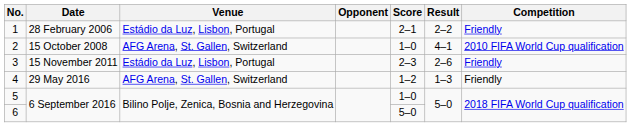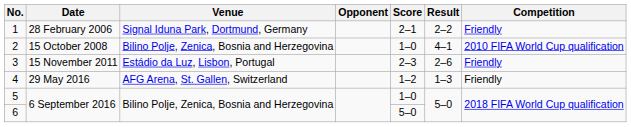 <table class="wikitable sortable">
 <tr>
 <th scope="col">No.</th>
 <th scope="col">Date</th>
 <th scope="col">Venue</th>
 <th scope="col">Opponent</th>
 <th scope="col">Score</th>
 <th scope="col">Result</th>
 <th scope="col">Competition</th>
 </tr>
 <tr>
 <td style="text-align:center">1</td>
 <td>28 February 2006</td>
-<td><a href='#'>Estádio da Luz</a>, <a href='#'>Lisbon</a>, Portugal</td>
+<td><a href='#'>Signal Iduna Park</a>, <a href='#'>Dortmund</a>, Germany</td>
 <td></td>
 <td style="text-align:center">2–1</td>
 <td style="text-align:center">2–2</td>
 <td><a href='#'>Friendly</a></td>
 </tr>
 <tr>
 <td style="text-align:center">2</td>
 <td>15 October 2008</td>
-<td><a href='#'>AFG Arena</a>, <a href='#'>St. Gallen</a>, Switzerland</td>
+<td><a href='#'>Bilino Polje</a>, <a href='#'>Zenica</a>, Bosnia and Herzegovina</td>
 <td></td>
 <td style="text-align:center">1–0</td>
 <td style="text-align:center">4–1</td>
 <td><a href='#'>2010 FIFA World Cup qualification</a></td>
 </tr>
 <tr>
 <td style="text-align:center">3</td>
 <td>15 November 2011</td>
 <td><a href='#'>Estádio da Luz</a>, <a href='#'>Lisbon</a>, Portugal</td>
 <td></td>
 <td style="text-align:center">2–3</td>
 <td style="text-align:center">2–6</td>
 <td><a href='#'>Friendly</a></td>
 </tr>
 <tr>
 <td style="text-align:center">4</td>
 <td>29 May 2016</td>
 <td><a href='#'>AFG Arena</a>, <a href='#'>St. Gallen</a>, Switzerland</td>
 <td></td>
 <td style="text-align:center">1–2</td>
 <td style="text-align:center">1–3</td>
 <td>Friendly</td>
 </tr>
 <tr>
 <td style="text-align:center">5</td>
 <td rowspan="2">6 September 2016</td>
 <td rowspan="2">Bilino Polje, Zenica, Bosnia and Herzegovina</td>
 <td rowspan="2"></td>
 <td style="text-align:center">1–0</td>
 <td rowspan="2" style="text-align:center;">5–0</td>
 <td rowspan="2"><a href='#'>2018 FIFA World Cup qualification</a></td>
 </tr>
 <tr>
 <td style="text-align:center">6</td>
 <td style="text-align:center">5–0</td>
 </tr>
 </table>
